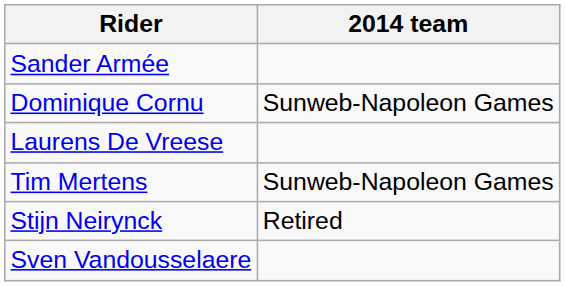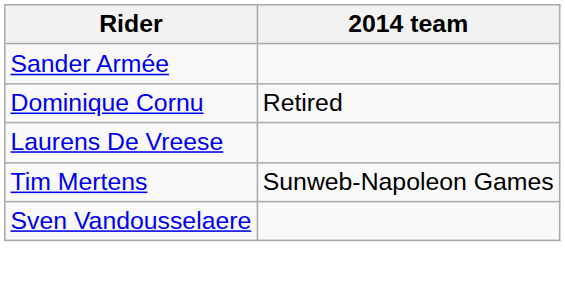 <table class="wikitable">
 <tr>
 <th>Rider</th>
 <th>2014 team</th>
 </tr>
 <tr>
 <td><a href='#'>Sander Armée</a></td>
 <td></td>
 </tr>
 <tr>
 <td><a href='#'>Dominique Cornu</a></td>
-<td>Sunweb-Napoleon Games</td>
+<td>Retired</td>
 </tr>
 <tr>
 <td><a href='#'>Laurens De Vreese</a></td>
 <td></td>
 </tr>
 <tr>
 <td><a href='#'>Tim Mertens</a></td>
 <td>Sunweb-Napoleon Games</td>
 </tr>
 <tr>
-<td><a href='#'>Stijn Neirynck</a></td>
-<td>Retired</td>
-</tr>
-<tr>
 <td><a href='#'>Sven Vandousselaere</a></td>
 <td></td>
 </tr>
 </table>
